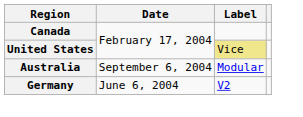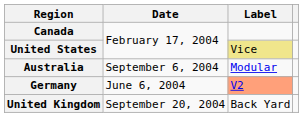 <table class="wikitable plainrowheaders">
 <tr>
 <th scope="col">Region</th>
 <th scope="col">Date</th>
 <th scope="col">Label</th>
 <th scope="col"></th>
 </tr>
 <tr>
 <th scope="row">Canada</th>
 <td rowspan="2">February 17, 2004</td>
 <td></td>
 <td align="center"></td>
 </tr>
 <tr>
 <th scope="row">United States</th>
 <td style="background: khaki;">Vice</td>
 <td align="center"></td>
 </tr>
 <tr>
 <th scope="row">Australia</th>
 <td>September 6, 2004</td>
 <td><a href='#'>Modular</a></td>
 <td align="center"></td>
 </tr>
 <tr>
 <th scope="row">Germany</th>
 <td>June 6, 2004</td>
-<td><a href='#'>V2</a></td>
+<td style="background: lightsalmon;"><a href='#'>V2</a></td>
+<td align="center"></td>
+</tr>
+<tr>
+<th scope="row">United Kingdom</th>
+<td>September 20, 2004</td>
+<td>Back Yard</td>
 <td align="center"></td>
 </tr>
 </table>
